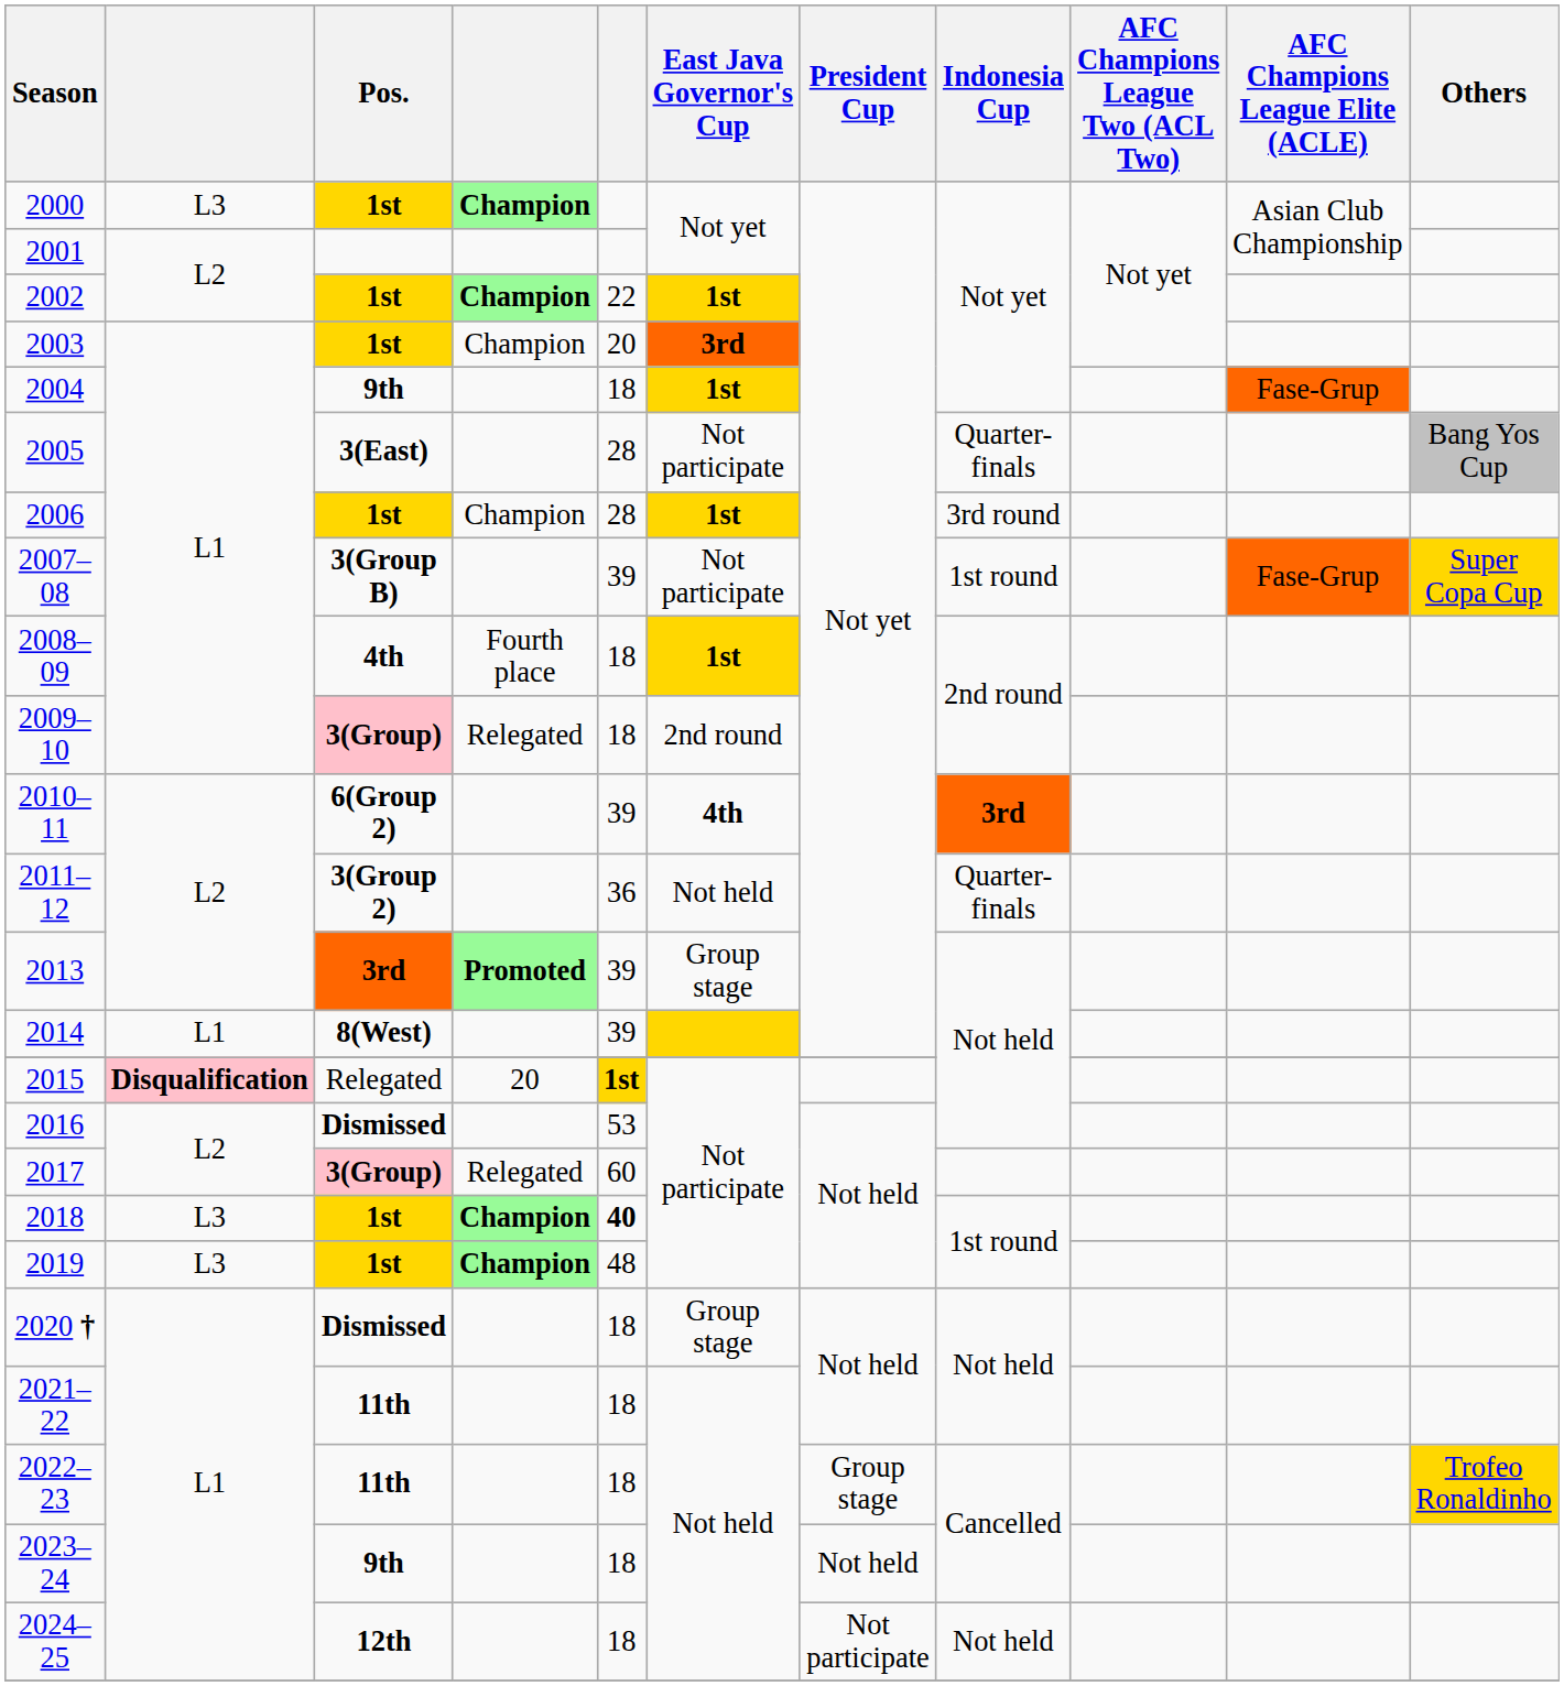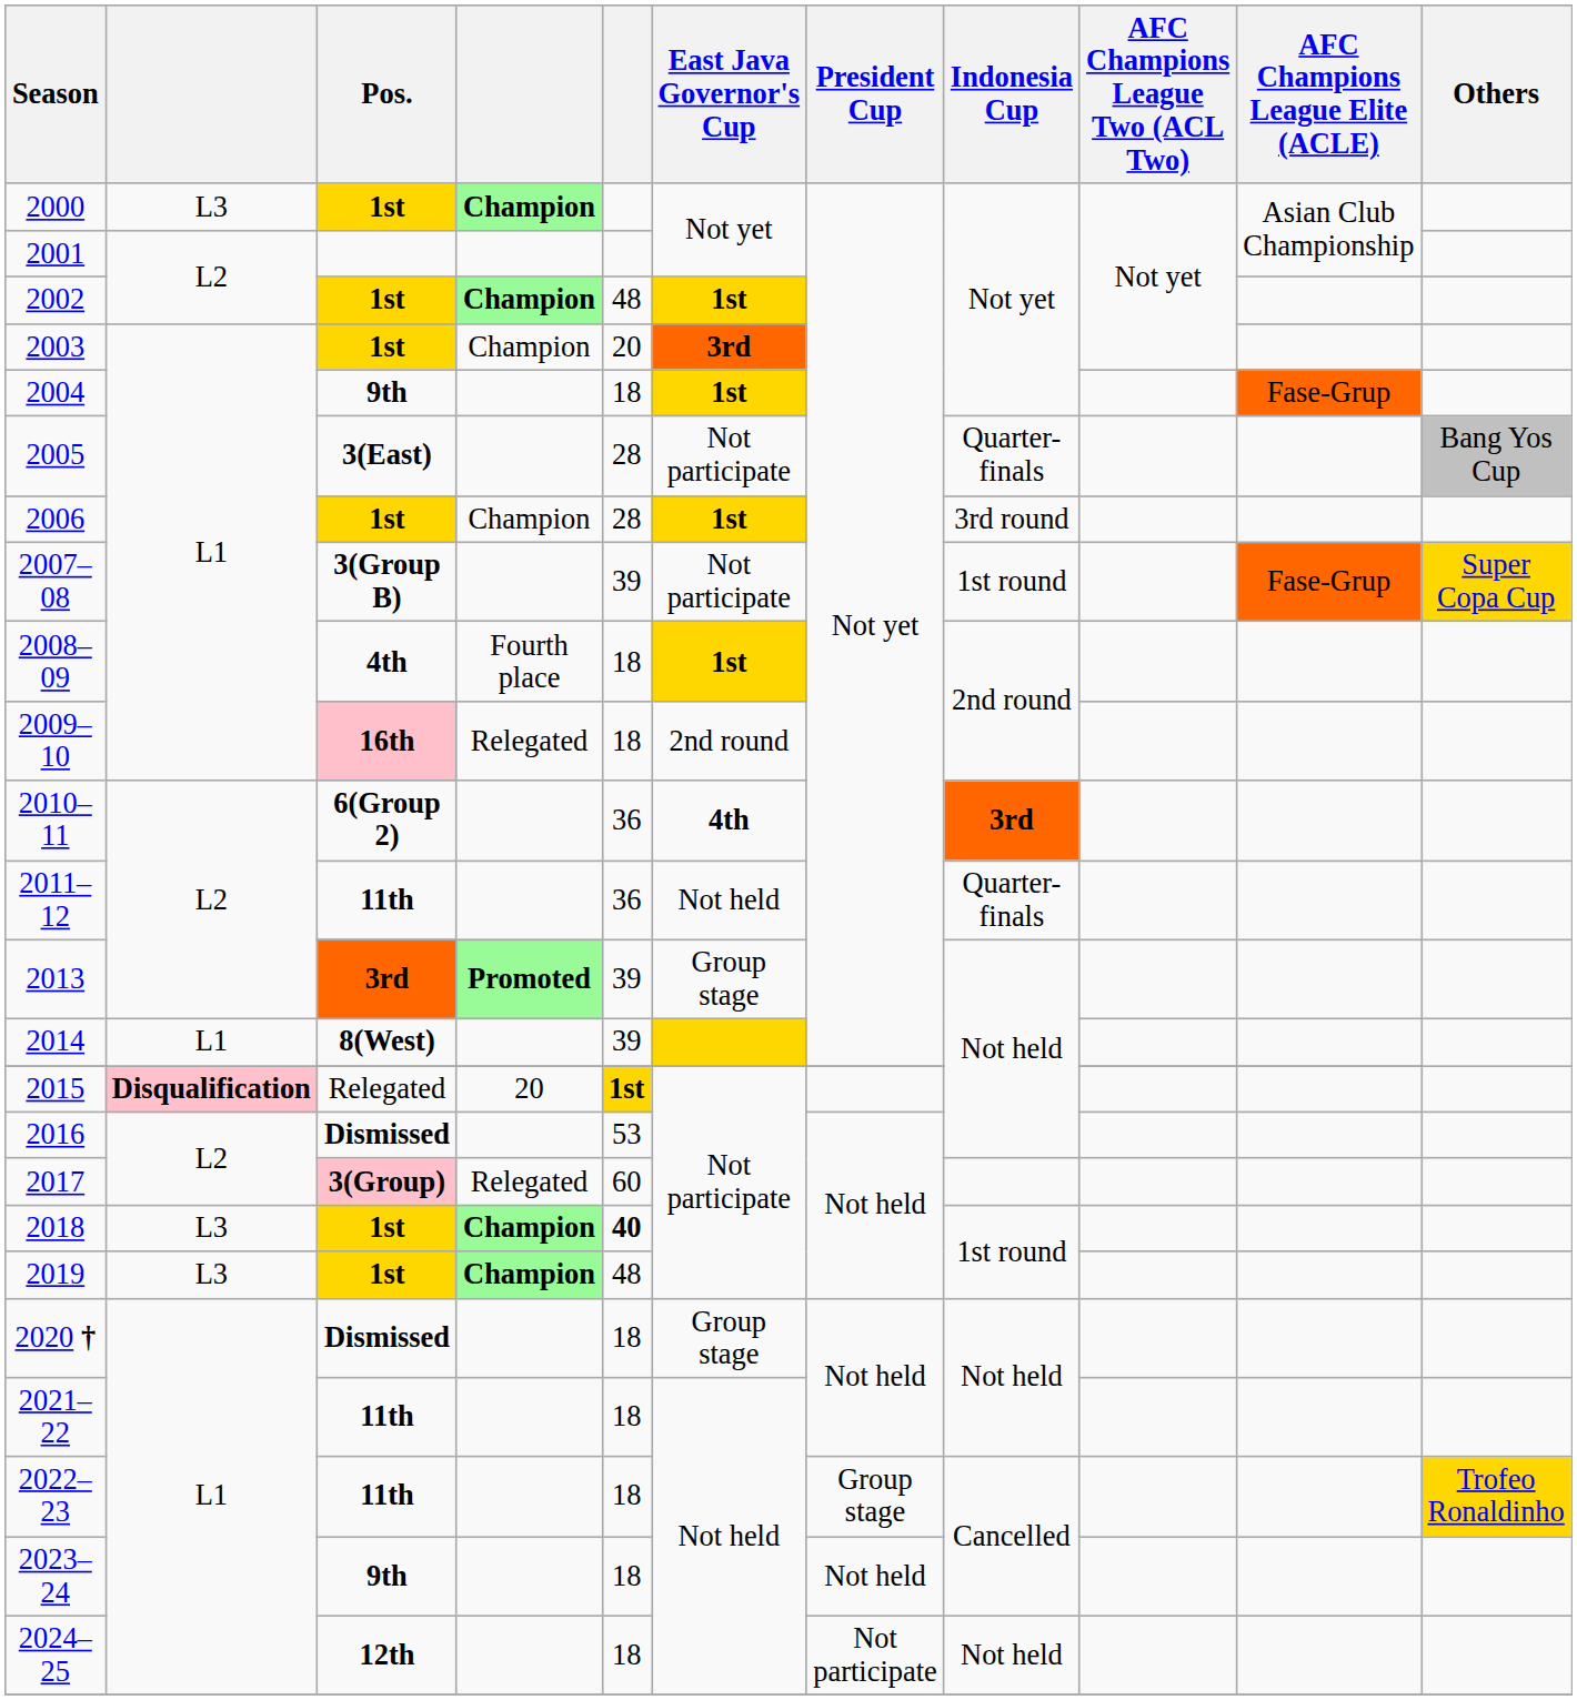 <table class="wikitable" style="text-align:center">
 <tr style="background:#efefef;">
 <th>Season</th>
 <th></th>
 <th>Pos.</th>
 <th></th>
 <th></th>
 <th><a href='#'>East Java Governor's Cup</a></th>
 <th><a href='#'>President Cup</a></th>
 <th><a href='#'>Indonesia Cup</a></th>
 <th><a href='#'>AFC Champions League Two (ACL Two)</a></th>
 <th><a href='#'>AFC Champions League Elite (ACLE)</a></th>
 <th>Others</th>
 </tr>
 <tr>
 <td><a href='#'>2000</a></td>
 <td>L3</td>
 <td bgcolor=gold><strong>1st</strong></td>
 <td bgcolor=palegreen><strong>Champion</strong></td>
 <td></td>
 <td rowspan="2">Not yet</td>
 <td rowspan="14">Not yet</td>
 <td rowspan="5">Not yet</td>
 <td rowspan="4">Not yet</td>
 <td rowspan="2">Asian Club Championship</td>
 <td></td>
 </tr>
 <tr>
 <td><a href='#'>2001</a></td>
 <td rowspan="2">L2</td>
 <td></td>
 <td></td>
 <td></td>
 <td></td>
 </tr>
 <tr>
 <td><a href='#'>2002</a></td>
 <td bgcolor=gold><strong>1st</strong></td>
 <td bgcolor=palegreen><strong>Champion</strong></td>
-<td>22</td>
+<td>48</td>
 <td bgcolor=gold><strong>1st</strong></td>
 <td></td>
 <td></td>
 </tr>
 <tr>
 <td><a href='#'>2003</a></td>
 <td rowspan="7">L1</td>
 <td bgcolor=gold><strong>1st</strong></td>
 <td>Champion</td>
 <td>20</td>
 <td bgcolor=ff6600><strong>3rd</strong></td>
 <td></td>
 <td></td>
 </tr>
 <tr>
 <td><a href='#'>2004</a></td>
 <td><strong>9th</strong></td>
 <td></td>
 <td>18</td>
 <td bgcolor=gold><strong>1st</strong></td>
 <td></td>
 <td bgcolor=ff6600>Fase-Grup</td>
 <td></td>
 </tr>
 <tr>
 <td><a href='#'>2005</a></td>
 <td><strong>3(East)</strong></td>
 <td></td>
 <td>28</td>
 <td>Not participate</td>
 <td>Quarter-finals</td>
 <td></td>
 <td></td>
 <td bgcolor=silver>Bang Yos Cup</td>
 </tr>
 <tr>
 <td><a href='#'>2006</a></td>
 <td bgcolor=gold><strong>1st</strong></td>
 <td>Champion</td>
 <td>28</td>
 <td bgcolor=gold><strong>1st</strong></td>
 <td>3rd round</td>
 <td></td>
 <td></td>
 <td></td>
 </tr>
 <tr>
 <td><a href='#'>2007–08</a></td>
 <td><strong>3(Group B)</strong></td>
 <td></td>
 <td>39</td>
 <td>Not participate</td>
 <td>1st round</td>
 <td></td>
 <td bgcolor=ff6600>Fase-Grup</td>
 <td bgcolor=gold><a href='#'>Super Copa Cup</a></td>
 </tr>
 <tr>
 <td><a href='#'>2008–09</a></td>
 <td><strong>4th</strong></td>
 <td>Fourth place</td>
 <td>18</td>
 <td bgcolor=gold><strong>1st</strong></td>
 <td rowspan="2">2nd round</td>
 <td></td>
 <td></td>
 <td></td>
 </tr>
 <tr>
 <td><a href='#'>2009–10</a></td>
-<td bgcolor=pink><strong>3(Group)</strong></td>
+<td bgcolor=pink><strong>16th</strong></td>
 <td>Relegated</td>
 <td>18</td>
 <td>2nd round</td>
 <td></td>
 <td></td>
 <td></td>
 </tr>
 <tr>
 <td><a href='#'>2010–11</a></td>
 <td rowspan="3">L2</td>
 <td><strong>6(Group 2)</strong></td>
 <td></td>
-<td>39</td>
+<td>36</td>
 <td><strong>4th</strong></td>
 <td bgcolor=ff6600><strong>3rd</strong></td>
 <td></td>
 <td></td>
 <td></td>
 </tr>
 <tr>
 <td><a href='#'>2011–12</a></td>
-<td><strong>3(Group 2)</strong></td>
+<td><strong>11th</strong></td>
 <td></td>
 <td>36</td>
 <td>Not held</td>
 <td>Quarter-finals</td>
 <td></td>
 <td></td>
 <td></td>
 </tr>
 <tr>
 <td><a href='#'>2013</a></td>
 <td bgcolor=ff6600><strong>3rd</strong></td>
 <td bgcolor=palegreen><strong>Promoted</strong></td>
 <td>39</td>
 <td>Group stage</td>
 <td rowspan="5">Not held</td>
 <td></td>
 <td></td>
 <td></td>
 </tr>
 <tr>
 <td><a href='#'>2014</a></td>
 <td rowspan="2">L1</td>
 <td><strong>8(West)</strong></td>
 <td></td>
 <td>39</td>
 <td bgcolor=gold></td>
 <td></td>
 <td></td>
 <td></td>
 </tr>
 <tr rowspan="2"|League 2>
 </tr>
 <tr>
 <td><a href='#'>2015</a></td>
 <td bgcolor=pink><strong>Disqualification</strong></td>
 <td>Relegated</td>
 <td>20</td>
 <td bgcolor=gold><strong>1st</strong></td>
 <td rowspan="5">Not participate</td>
 <td></td>
 <td></td>
 <td></td>
 </tr>
 <tr>
 <td><a href='#'>2016</a></td>
 <td rowspan="2">L2</td>
 <td><strong>Dismissed</strong></td>
 <td></td>
 <td>53</td>
 <td rowspan="4">Not held</td>
 <td></td>
 <td></td>
 <td></td>
 </tr>
 <tr>
 <td><a href='#'>2017</a></td>
 <td bgcolor=pink><strong>3(Group)</strong></td>
 <td>Relegated</td>
 <td>60</td>
 <td></td>
 <td></td>
 <td></td>
 </tr>
 <tr>
 <td><a href='#'>2018</a></td>
 <td>L3</td>
 <td bgcolor=gold><strong>1st</strong></td>
 <td bgcolor=palegreen><strong>Champion</strong></td>
 <td><strong>40</strong></td>
 <td rowspan="2">1st round</td>
 <td></td>
 <td></td>
 <td></td>
 </tr>
 <tr>
 <td><a href='#'>2019</a></td>
 <td>L3</td>
 <td bgcolor=gold><strong>1st</strong></td>
 <td bgcolor=palegreen><strong>Champion</strong></td>
 <td>48</td>
 <td></td>
 <td></td>
 <td></td>
 </tr>
 <tr>
 <td><a href='#'>2020</a> <strong>†</strong></td>
 <td rowspan="5">L1</td>
 <td><strong>Dismissed</strong></td>
 <td></td>
 <td>18</td>
 <td>Group stage</td>
 <td rowspan="2">Not held</td>
 <td rowspan="2">Not held</td>
 <td></td>
 <td></td>
 <td></td>
 </tr>
 <tr>
 <td><a href='#'>2021–22</a></td>
 <td><strong>11th</strong></td>
 <td></td>
 <td>18</td>
 <td rowspan="4">Not held</td>
 <td></td>
 <td></td>
 <td></td>
 </tr>
 <tr>
 <td><a href='#'>2022–23</a></td>
 <td><strong>11th</strong></td>
 <td></td>
 <td>18</td>
 <td>Group stage</td>
 <td rowspan="2">Cancelled</td>
 <td></td>
 <td></td>
 <td bgcolor=Gold><a href='#'>Trofeo Ronaldinho</a></td>
 </tr>
 <tr>
 <td><a href='#'>2023–24</a></td>
 <td><strong>9th</strong></td>
 <td></td>
 <td>18</td>
 <td>Not held</td>
 <td></td>
 <td></td>
 <td></td>
 </tr>
 <tr>
 <td><a href='#'>2024–25</a></td>
 <td><strong>12th</strong></td>
 <td></td>
 <td>18</td>
 <td>Not participate</td>
 <td>Not held</td>
 <td></td>
 <td></td>
 <td></td>
 </tr>
 <tr>
 </tr>
 </table>
